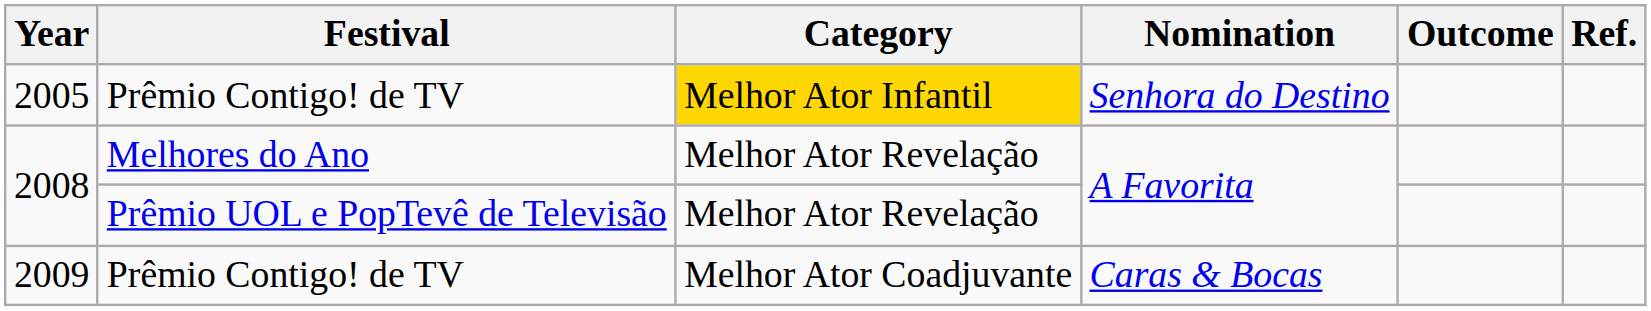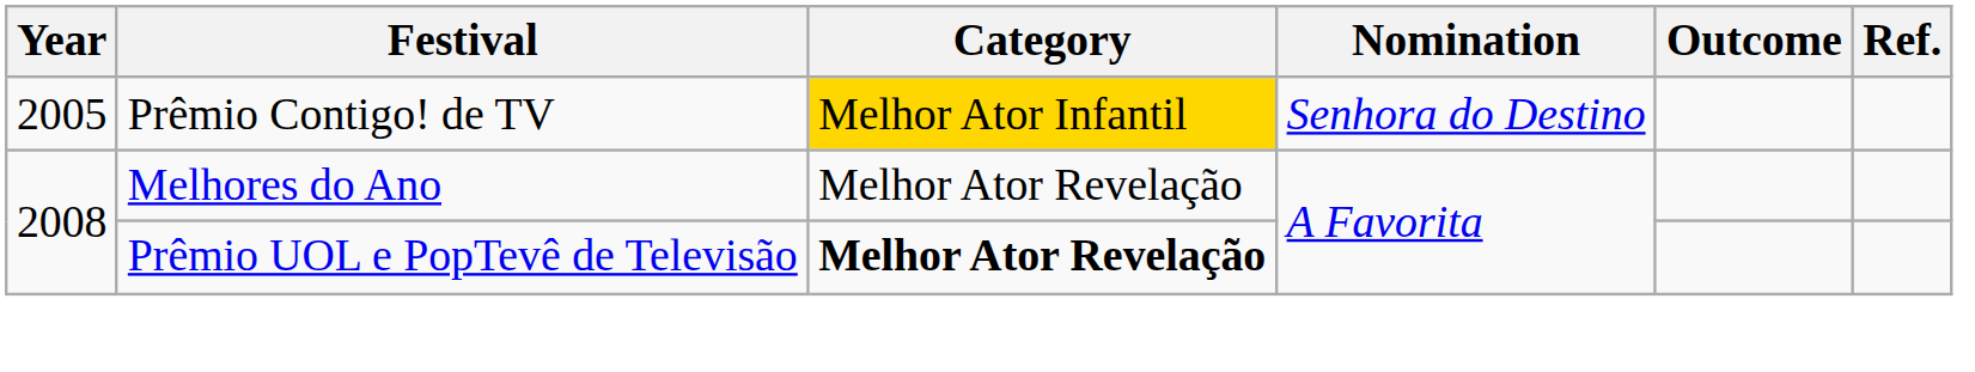 <table class="wikitable">
 <tr>
 <th>Year</th>
 <th>Festival</th>
 <th>Category</th>
 <th>Nomination</th>
 <th>Outcome</th>
 <th>Ref.</th>
 </tr>
 <tr>
 <td>2005</td>
 <td>Prêmio Contigo! de TV</td>
 <td style="background: gold;">Melhor Ator Infantil</td>
 <td><em><a href='#'>Senhora do Destino</a></em></td>
 <td></td>
 <td></td>
 </tr>
 <tr>
 <td rowspan="2">2008</td>
 <td><a href='#'>Melhores do Ano</a></td>
 <td>Melhor  Ator Revelação</td>
 <td rowspan="2"><em><a href='#'>A Favorita</a></em></td>
 <td></td>
 <td></td>
 </tr>
 <tr>
 <td><a href='#'>Prêmio UOL e PopTevê de Televisão</a></td>
-<td>Melhor Ator Revelação</td>
-<td></td>
-<td></td>
-</tr>
-<tr>
-<td>2009</td>
-<td>Prêmio Contigo! de TV</td>
-<td>Melhor Ator Coadjuvante</td>
-<td><em><a href='#'>Caras & Bocas</a></em></td>
+<td><strong>Melhor Ator Revelação</strong></td>
 <td></td>
 <td></td>
 </tr>
 </table>
